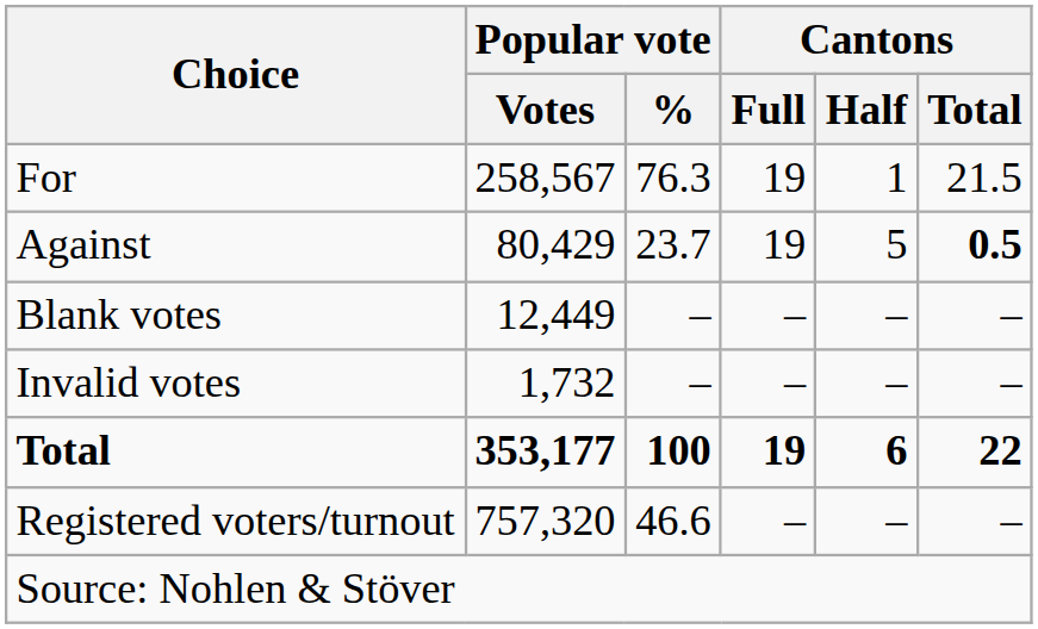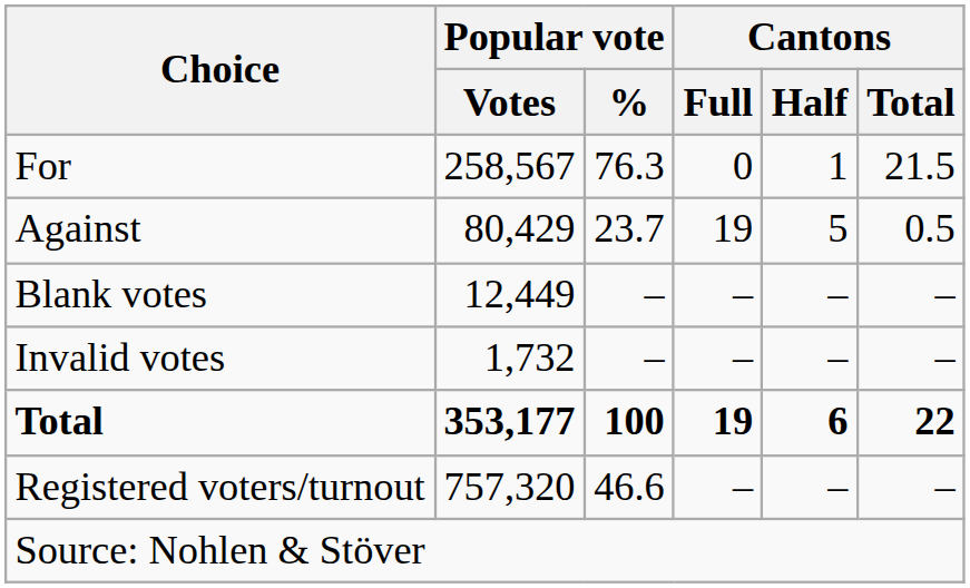 <table class=wikitable style=text-align:right>
 <tr>
 <th rowspan=2>Choice</th>
 <th colspan=2>Popular vote</th>
 <th colspan=3>Cantons</th>
 </tr>
 <tr>
 <th>Votes</th>
 <th>%</th>
 <th>Full</th>
 <th>Half</th>
 <th>Total</th>
 </tr>
 <tr>
 <td align=left>For</td>
 <td>258,567</td>
 <td>76.3</td>
-<td>19</td>
+<td>0</td>
 <td>1</td>
 <td>21.5</td>
 </tr>
 <tr>
 <td align=left>Against</td>
 <td>80,429</td>
 <td>23.7</td>
 <td>19</td>
 <td>5</td>
-<td><strong>0.5</strong></td>
+<td>0.5</td>
 </tr>
 <tr>
 <td align=left>Blank votes</td>
 <td>12,449</td>
 <td>–</td>
 <td>–</td>
 <td>–</td>
 <td>–</td>
 </tr>
 <tr>
 <td align=left>Invalid votes</td>
 <td>1,732</td>
 <td>–</td>
 <td>–</td>
 <td>–</td>
 <td>–</td>
 </tr>
 <tr>
 <td align=left><strong>Total</strong></td>
 <td><strong>353,177</strong></td>
 <td><strong>100</strong></td>
 <td><strong>19</strong></td>
 <td><strong>6</strong></td>
 <td><strong>22</strong></td>
 </tr>
 <tr>
 <td align=left>Registered voters/turnout</td>
 <td>757,320</td>
 <td>46.6</td>
 <td>–</td>
 <td>–</td>
 <td>–</td>
 </tr>
 <tr>
 <td align=left colspan=6>Source: Nohlen & Stöver</td>
 </tr>
 </table>
